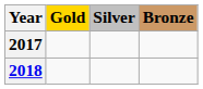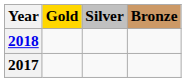 <table class="wikitable">
 <tr>
 <th align="center">Year</th>
 <td align="center"  bgcolor="gold"><strong>Gold</strong></td>
 <td align="center"  bgcolor="silver"><strong>Silver</strong></td>
 <td align="center"  bgcolor="#CC9966"><strong>Bronze</strong></td>
 </tr>
 <tr>
+<th><a href='#'>2018</a></th>
+<td></td>
+<td></td>
+<td></td>
+</tr>
+<tr>
 <th>2017</th>
 <td></td>
 <td></td>
 <td></td>
 </tr>
-<tr>
-<th><a href='#'>2018</a></th>
-<td></td>
-<td></td>
-<td></td>
-</tr>
 </table>
